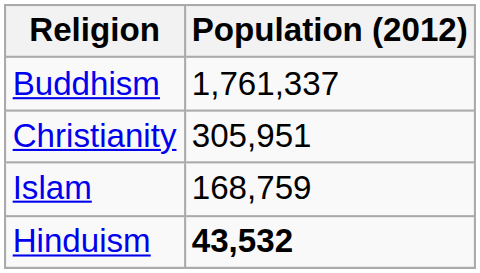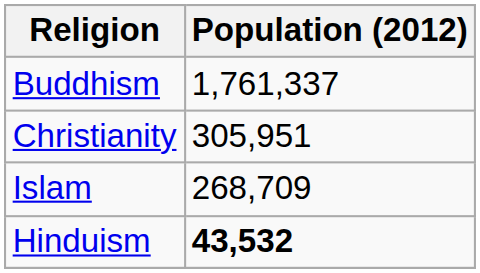 <table class="wikitable sortable">
 <tr>
 <th>Religion</th>
 <th>Population (2012)</th>
 </tr>
 <tr>
 <td><a href='#'>Buddhism</a></td>
 <td>1,761,337</td>
 </tr>
 <tr>
 <td><a href='#'>Christianity</a></td>
 <td>305,951</td>
 </tr>
 <tr>
 <td><a href='#'>Islam</a></td>
-<td>168,759</td>
+<td>268,709</td>
 </tr>
 <tr>
 <td><a href='#'>Hinduism</a></td>
 <td><strong>43,532</strong></td>
 </tr>
 <tr>
 </tr>
 </table>
